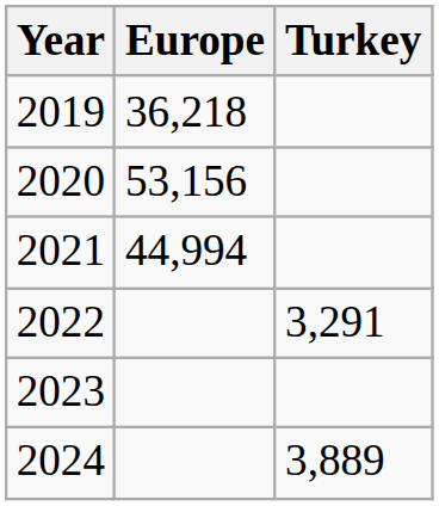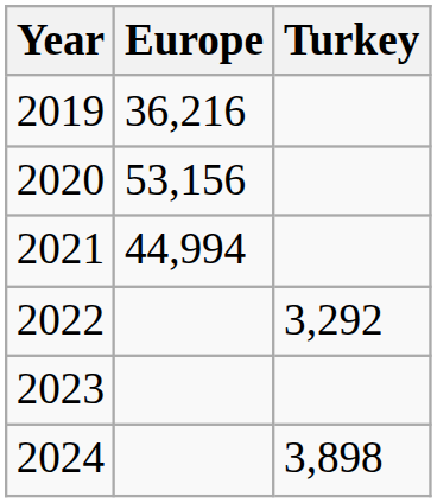 <table class="wikitable">
 <tr>
 <th>Year</th>
 <th>Europe </th>
 <th>Turkey</th>
 </tr>
 <tr>
 <td>2019</td>
-<td>36,218</td>
+<td>36,216</td>
 <td></td>
 </tr>
 <tr>
 <td>2020</td>
 <td>53,156</td>
 <td></td>
 </tr>
 <tr>
 <td>2021</td>
 <td>44,994</td>
 <td></td>
 </tr>
 <tr>
 <td>2022</td>
 <td></td>
-<td>3,291</td>
+<td>3,292</td>
 </tr>
 <tr>
 <td>2023</td>
 <td></td>
 <td></td>
 </tr>
 <tr>
 <td>2024</td>
 <td></td>
-<td>3,889</td>
+<td>3,898</td>
 </tr>
 </table>
